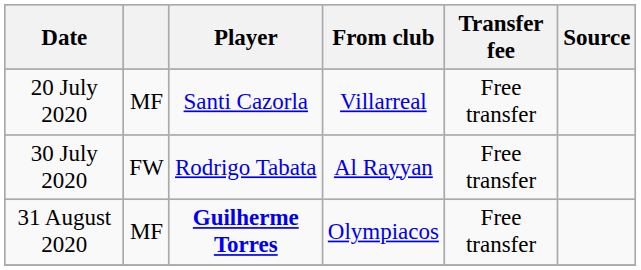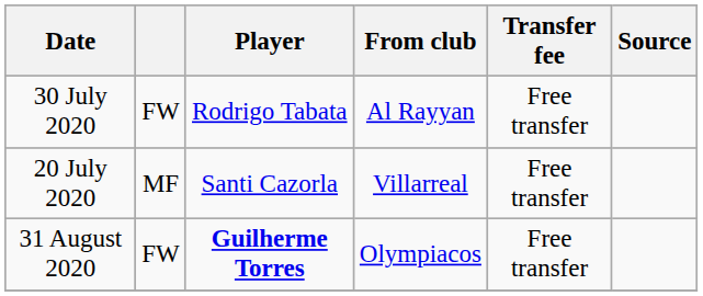 <table class="wikitable sortable" style="width:60%; text-align:center; font-size:85%; text-align:centre;">
 <tr>
 <th>Date</th>
 <th></th>
 <th>Player</th>
 <th>From club</th>
 <th>Transfer fee</th>
 <th>Source</th>
 </tr>
 <tr>
+<td>30 July 2020</td>
+<td>FW</td>
+<td> <a href='#'>Rodrigo Tabata</a></td>
+<td><a href='#'>Al Rayyan</a></td>
+<td>Free transfer</td>
+<td></td>
+</tr>
+<tr>
 <td>20 July 2020</td>
 <td>MF</td>
 <td> <a href='#'>Santi Cazorla</a></td>
 <td> <a href='#'>Villarreal</a></td>
 <td>Free transfer</td>
 <td></td>
 </tr>
 <tr>
-<td>30 July 2020</td>
+<td>31 August 2020</td>
 <td>FW</td>
-<td> <a href='#'>Rodrigo Tabata</a></td>
-<td><a href='#'>Al Rayyan</a></td>
-<td>Free transfer</td>
-<td></td>
-</tr>
-<tr>
-<td>31 August 2020</td>
-<td>MF</td>
 <td><strong> <a href='#'>Guilherme Torres</a></strong></td>
 <td> <a href='#'>Olympiacos</a></td>
 <td>Free transfer</td>
 <td></td>
 </tr>
 <tr>
 </tr>
 </table>
